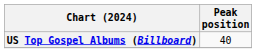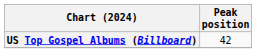 <table class="wikitable sortable plainrowheaders" style="text-align:center">
 <tr>
 <th scope="col">Chart (2024)</th>
 <th scope="col">Peak<br>position</th>
 </tr>
 <tr>
 <th scope="row">US <a href='#'>Top Gospel Albums</a> (<em><a href='#'>Billboard</a></em>)</th>
-<td>40</td>
+<td>42</td>
 </tr>
 <tr>
 </tr>
 </table>
